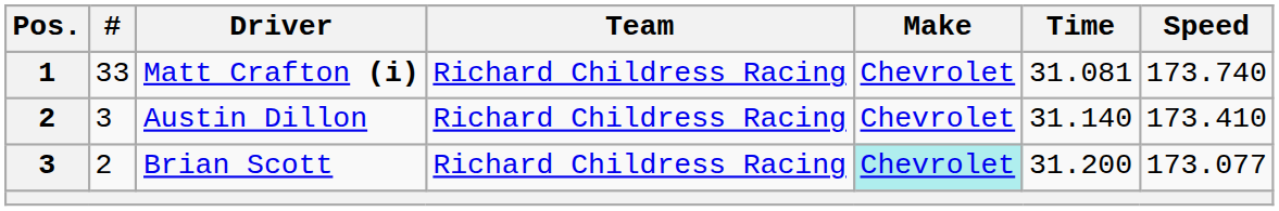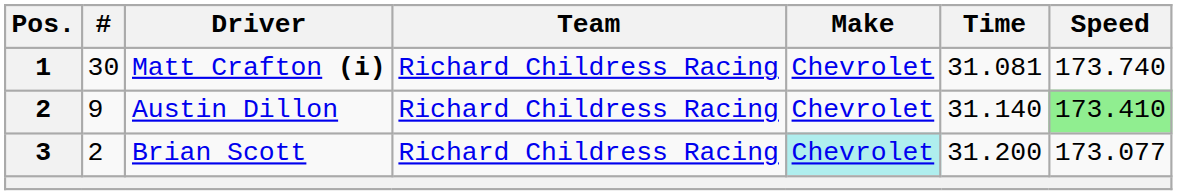 <table class="wikitable" style="font-size:95%">
 <tr>
 <th>Pos.</th>
 <th>#</th>
 <th>Driver</th>
 <th>Team</th>
 <th>Make</th>
 <th>Time</th>
 <th>Speed</th>
 </tr>
 <tr>
 <th>1</th>
-<td>33</td>
+<td>30</td>
 <td><a href='#'>Matt Crafton</a> <strong>(i)</strong></td>
 <td><a href='#'>Richard Childress Racing</a></td>
 <td><a href='#'>Chevrolet</a></td>
 <td>31.081</td>
 <td>173.740</td>
 </tr>
 <tr>
 <th>2</th>
-<td>3</td>
+<td>9</td>
 <td><a href='#'>Austin Dillon</a></td>
 <td><a href='#'>Richard Childress Racing</a></td>
 <td><a href='#'>Chevrolet</a></td>
 <td>31.140</td>
-<td>173.410</td>
+<td style="background: lightgreen;">173.410</td>
 </tr>
 <tr>
 <th>3</th>
 <td>2</td>
 <td><a href='#'>Brian Scott</a></td>
 <td><a href='#'>Richard Childress Racing</a></td>
 <td style="background: paleturquoise;"><a href='#'>Chevrolet</a></td>
 <td>31.200</td>
 <td>173.077</td>
 </tr>
 <tr>
 <th colspan="7"></th>
 </tr>
 </table>
